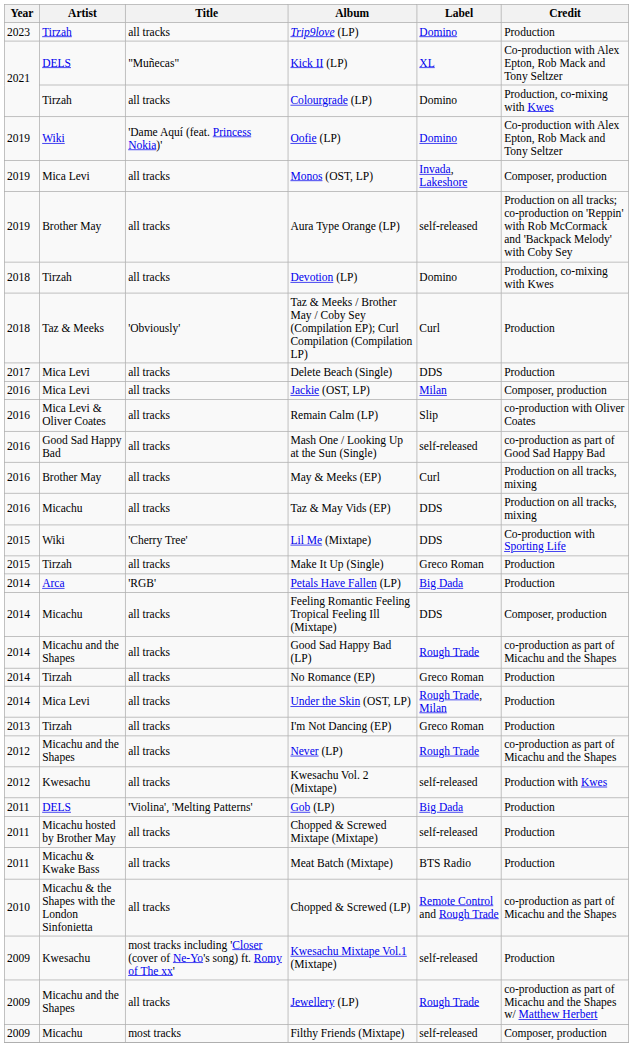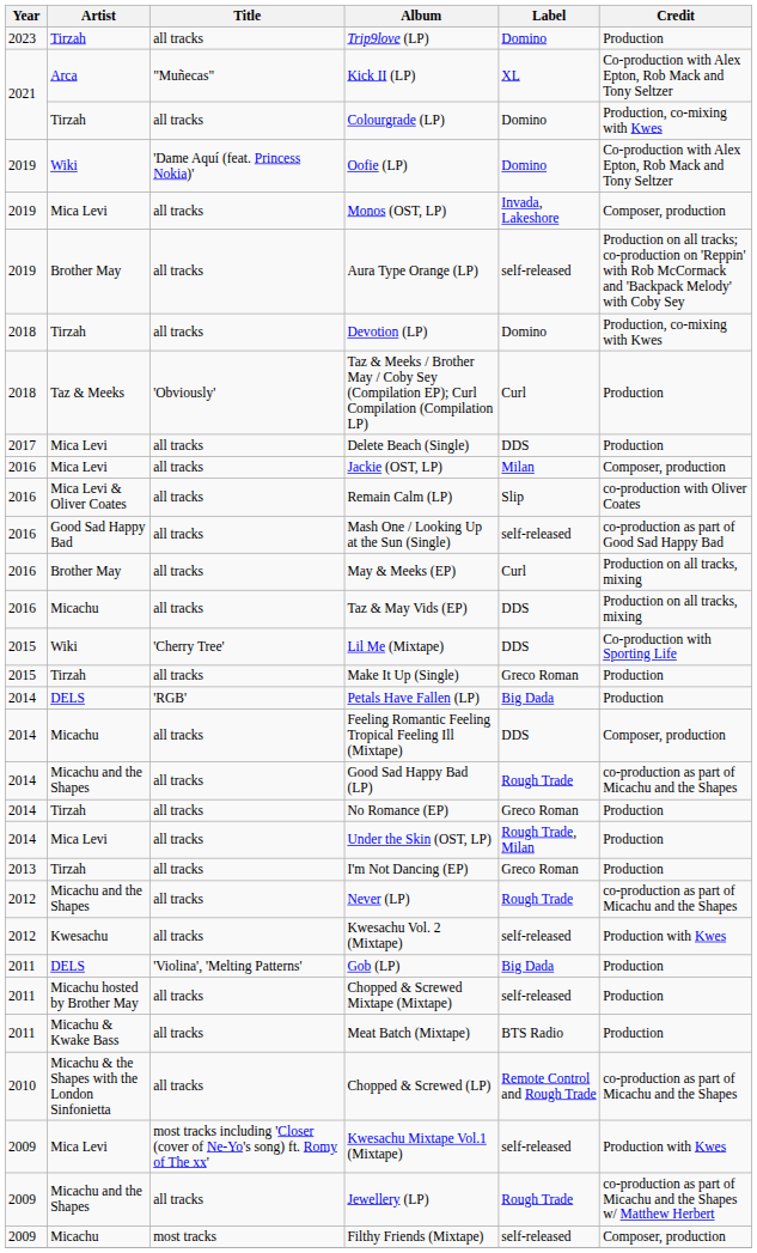 <table class="wikitable">
 <tr>
 <th width="50">Year</th>
 <th width="150">Artist</th>
 <th width="350">Title</th>
 <th width="250">Album</th>
 <th width="150">Label</th>
 <th width="250">Credit</th>
 </tr>
 <tr>
 <td>2023</td>
 <td><a href='#'>Tirzah</a></td>
 <td>all tracks</td>
 <td><em><a href='#'>Trip9love</a></em> (LP)</td>
 <td><a href='#'>Domino</a></td>
 <td>Production</td>
 </tr>
 <tr>
 <td rowspan="2">2021</td>
-<td><a href='#'>DELS</a></td>
+<td><a href='#'>Arca</a></td>
 <td>"Muñecas"</td>
 <td><a href='#'>Kick II</a> (LP)</td>
 <td><a href='#'>XL</a></td>
 <td>Co-production with Alex Epton, Rob Mack and Tony Seltzer</td>
 </tr>
 <tr>
 <td>Tirzah</td>
 <td>all tracks</td>
 <td><a href='#'>Colourgrade</a> (LP)</td>
 <td>Domino</td>
 <td>Production, co-mixing with <a href='#'>Kwes</a></td>
 </tr>
 <tr>
 <td>2019</td>
 <td><a href='#'>Wiki</a></td>
 <td>'Dame Aquí (feat. <a href='#'>Princess Nokia</a>)'</td>
 <td><a href='#'>Oofie</a> (LP)</td>
 <td><a href='#'>Domino</a></td>
 <td>Co-production with Alex Epton, Rob Mack and Tony Seltzer</td>
 </tr>
 <tr>
 <td>2019</td>
 <td>Mica Levi</td>
 <td>all tracks</td>
 <td><a href='#'>Monos</a> (OST, LP)</td>
 <td><a href='#'>Invada</a>, <a href='#'>Lakeshore</a></td>
 <td>Composer, production</td>
 </tr>
 <tr>
 <td>2019</td>
 <td>Brother May</td>
 <td>all tracks</td>
 <td>Aura Type Orange (LP)</td>
 <td>self-released</td>
 <td>Production on all tracks; co-production on 'Reppin' with Rob McCormack and 'Backpack Melody' with Coby Sey</td>
 </tr>
 <tr>
 <td>2018</td>
 <td>Tirzah</td>
 <td>all tracks</td>
 <td><a href='#'>Devotion</a> (LP)</td>
 <td>Domino</td>
 <td>Production, co-mixing with Kwes</td>
 </tr>
 <tr>
 <td>2018</td>
 <td>Taz & Meeks</td>
 <td>'Obviously'</td>
 <td>Taz & Meeks / Brother May / Coby Sey (Compilation EP); Curl Compilation (Compilation LP)</td>
 <td>Curl</td>
 <td>Production</td>
 </tr>
 <tr>
 <td>2017</td>
 <td>Mica Levi</td>
 <td>all tracks</td>
 <td>Delete Beach (Single)</td>
 <td>DDS</td>
 <td>Production</td>
 </tr>
 <tr>
 <td>2016</td>
 <td>Mica Levi</td>
 <td>all tracks</td>
 <td><a href='#'>Jackie</a> (OST, LP)</td>
 <td><a href='#'>Milan</a></td>
 <td>Composer, production</td>
 </tr>
 <tr>
 <td>2016</td>
 <td>Mica Levi & Oliver Coates</td>
 <td>all tracks</td>
 <td>Remain Calm (LP)</td>
 <td>Slip</td>
 <td>co-production with Oliver Coates</td>
 </tr>
 <tr>
 <td>2016</td>
 <td>Good Sad Happy Bad</td>
 <td>all tracks</td>
 <td>Mash One / Looking Up at the Sun (Single)</td>
 <td>self-released</td>
 <td>co-production as part of Good Sad Happy Bad</td>
 </tr>
 <tr>
 <td>2016</td>
 <td>Brother May</td>
 <td>all tracks</td>
 <td>May & Meeks (EP)</td>
 <td>Curl</td>
 <td>Production on all tracks, mixing</td>
 </tr>
 <tr>
 <td>2016</td>
 <td>Micachu</td>
 <td>all tracks</td>
 <td>Taz & May Vids (EP)</td>
 <td>DDS</td>
 <td>Production on all tracks, mixing</td>
 </tr>
 <tr>
 <td>2015</td>
 <td>Wiki</td>
 <td>'Cherry Tree'</td>
 <td><a href='#'>Lil Me</a> (Mixtape)</td>
 <td>DDS</td>
 <td>Co-production with <a href='#'>Sporting Life</a></td>
 </tr>
 <tr>
 <td>2015</td>
 <td>Tirzah</td>
 <td>all tracks</td>
 <td>Make It Up (Single)</td>
 <td>Greco Roman</td>
 <td>Production</td>
 </tr>
 <tr>
 <td>2014</td>
-<td><a href='#'>Arca</a></td>
+<td><a href='#'>DELS</a></td>
 <td>'RGB'</td>
 <td><a href='#'>Petals Have Fallen</a> (LP)</td>
 <td><a href='#'>Big Dada</a></td>
 <td>Production</td>
 </tr>
 <tr>
 <td>2014</td>
 <td>Micachu</td>
 <td>all tracks</td>
 <td>Feeling Romantic Feeling Tropical Feeling Ill (Mixtape)</td>
 <td>DDS</td>
 <td>Composer, production</td>
 </tr>
 <tr>
 <td>2014</td>
 <td>Micachu and the Shapes</td>
 <td>all tracks</td>
 <td>Good Sad Happy Bad (LP)</td>
 <td><a href='#'>Rough Trade</a></td>
 <td>co-production as part of Micachu and the Shapes</td>
 </tr>
 <tr>
 <td>2014</td>
 <td>Tirzah</td>
 <td>all tracks</td>
 <td>No Romance (EP)</td>
 <td>Greco Roman</td>
 <td>Production</td>
 </tr>
 <tr>
 <td>2014</td>
 <td>Mica Levi</td>
 <td>all tracks</td>
 <td><a href='#'>Under the Skin</a> (OST, LP)</td>
 <td><a href='#'>Rough Trade</a>, <a href='#'>Milan</a></td>
 <td>Production</td>
 </tr>
 <tr>
 <td>2013</td>
 <td>Tirzah</td>
 <td>all tracks</td>
 <td>I'm Not Dancing (EP)</td>
 <td>Greco Roman</td>
 <td>Production</td>
 </tr>
 <tr>
 <td>2012</td>
 <td>Micachu and the Shapes</td>
 <td>all tracks</td>
 <td><a href='#'>Never</a> (LP)</td>
 <td><a href='#'>Rough Trade</a></td>
 <td>co-production as part of Micachu and the Shapes</td>
 </tr>
 <tr>
 <td>2012</td>
 <td>Kwesachu</td>
 <td>all tracks</td>
 <td>Kwesachu Vol. 2 (Mixtape)</td>
 <td>self-released</td>
 <td>Production with <a href='#'>Kwes</a></td>
 </tr>
 <tr>
 <td>2011</td>
 <td><a href='#'>DELS</a></td>
 <td>'Violina', 'Melting Patterns'</td>
 <td><a href='#'>Gob</a> (LP)</td>
 <td><a href='#'>Big Dada</a></td>
 <td>Production</td>
 </tr>
 <tr>
 <td>2011</td>
 <td>Micachu hosted by Brother May</td>
 <td>all tracks</td>
 <td>Chopped & Screwed Mixtape (Mixtape)</td>
 <td>self-released</td>
 <td>Production</td>
 </tr>
 <tr>
 <td>2011</td>
 <td>Micachu & Kwake Bass</td>
 <td>all tracks</td>
 <td>Meat Batch (Mixtape)</td>
 <td>BTS Radio</td>
 <td>Production</td>
 </tr>
 <tr>
 <td>2010</td>
 <td>Micachu & the Shapes with the London Sinfonietta</td>
 <td>all tracks</td>
 <td>Chopped & Screwed (LP)</td>
 <td><a href='#'>Remote Control</a> and <a href='#'>Rough Trade</a></td>
 <td>co-production as part of Micachu and the Shapes</td>
 </tr>
 <tr>
 <td>2009</td>
-<td>Kwesachu</td>
+<td>Mica Levi</td>
 <td>most tracks including '<a href='#'>Closer</a> (cover of <a href='#'>Ne-Yo</a>'s song) ft. <a href='#'>Romy of The xx</a>'</td>
 <td><a href='#'>Kwesachu Mixtape Vol.1</a> (Mixtape)</td>
 <td>self-released</td>
-<td>Production</td>
+<td>Production with <a href='#'>Kwes</a></td>
 </tr>
 <tr>
 <td>2009</td>
 <td>Micachu and the Shapes</td>
 <td>all tracks</td>
 <td><a href='#'>Jewellery</a> (LP)</td>
 <td><a href='#'>Rough Trade</a></td>
 <td>co-production as part of Micachu and the Shapes w/ <a href='#'>Matthew Herbert</a></td>
 </tr>
 <tr>
 <td>2009</td>
 <td>Micachu</td>
 <td>most tracks</td>
 <td>Filthy Friends (Mixtape)</td>
 <td>self-released</td>
 <td>Composer, production</td>
 </tr>
 <tr>
 </tr>
 </table>
